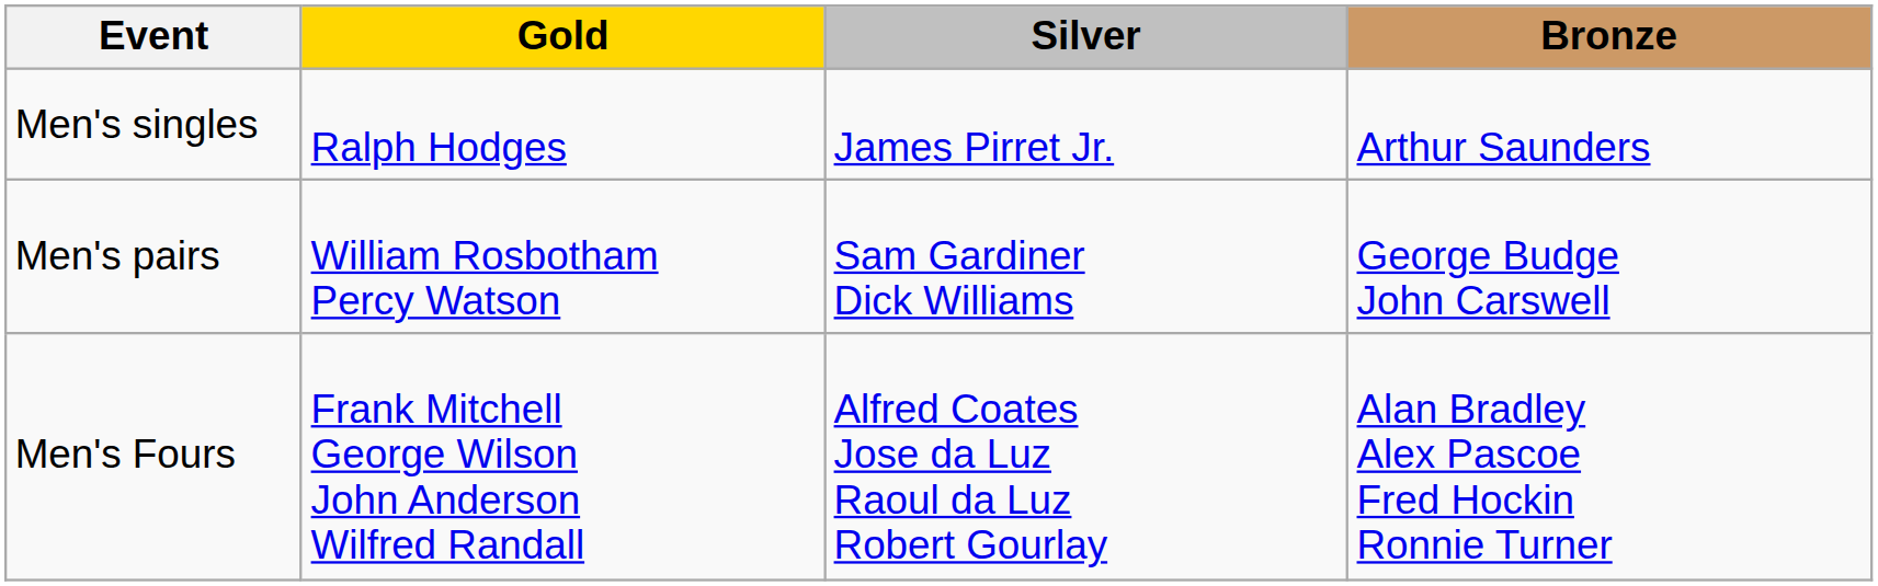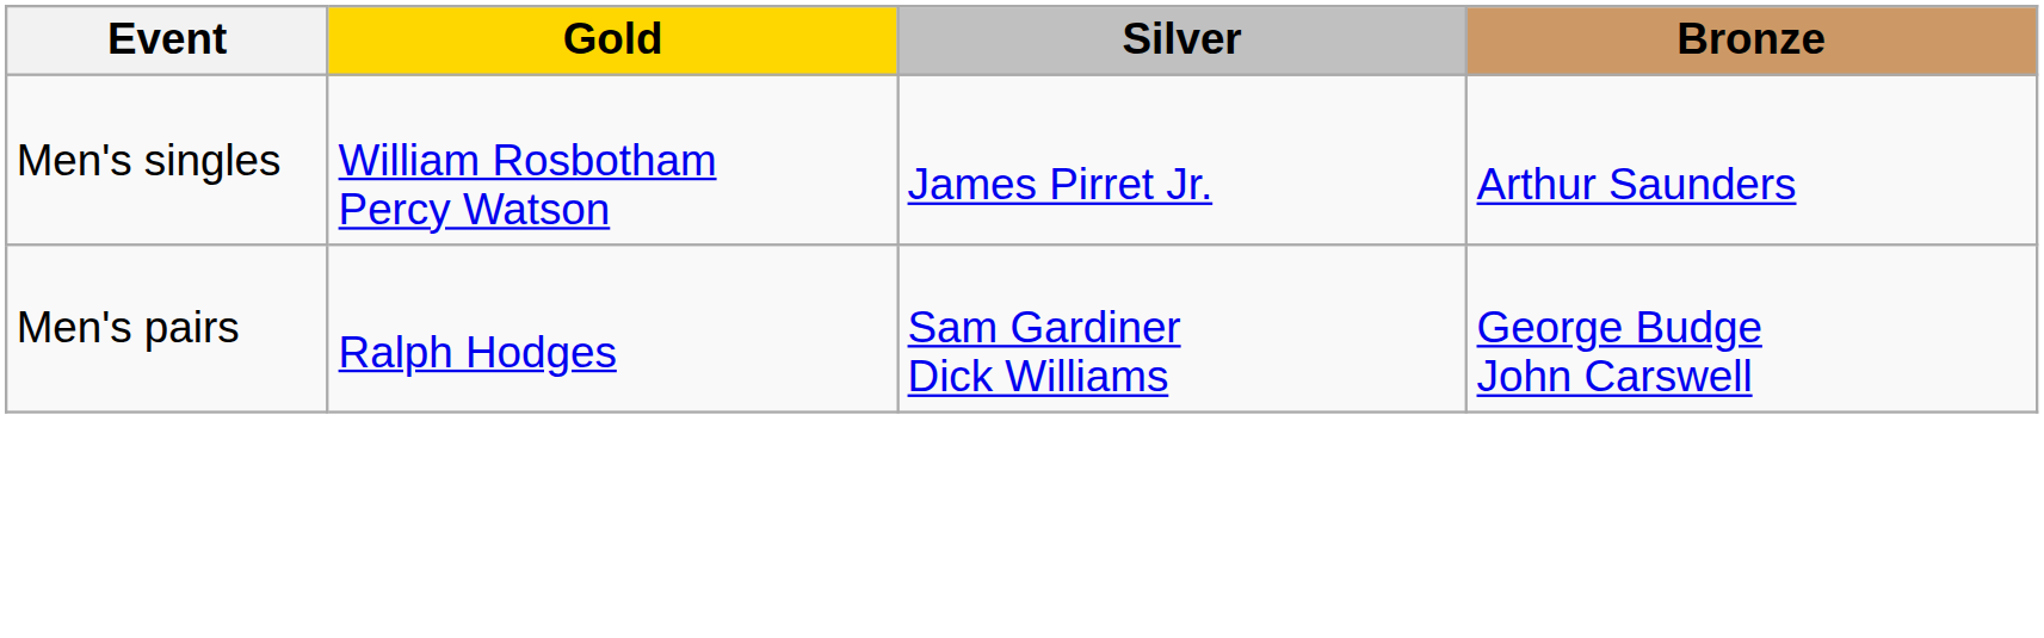 <table class="wikitable" style="font-size: 100%">
 <tr>
 <th width=110>Event</th>
 <th width=200 style="background-color: gold;">Gold</th>
 <th width=200 style="background-color: silver;">Silver</th>
 <th width=200 style="background-color: #cc9966;">Bronze</th>
 </tr>
 <tr>
 <td>Men's singles</td>
-<td> <br><a href='#'>Ralph Hodges</a></td>
+<td> <br><a href='#'>William Rosbotham</a> <br> <a href='#'>Percy Watson</a></td>
 <td> <br><a href='#'>James Pirret Jr.</a></td>
 <td> <br><a href='#'>Arthur Saunders</a></td>
 </tr>
 <tr>
 <td>Men's pairs</td>
-<td> <br><a href='#'>William Rosbotham</a> <br> <a href='#'>Percy Watson</a></td>
+<td> <br><a href='#'>Ralph Hodges</a></td>
 <td> <br><a href='#'>Sam Gardiner</a> <br> <a href='#'>Dick Williams</a></td>
 <td> <br><a href='#'>George Budge</a> <br> <a href='#'>John Carswell</a></td>
 </tr>
-<tr>
-<td>Men's Fours</td>
-<td> <br><a href='#'>Frank Mitchell</a> <br> <a href='#'>George Wilson</a> <br> <a href='#'>John Anderson</a> <br> <a href='#'>Wilfred Randall</a></td>
-<td><br> <a href='#'>Alfred Coates</a><br> <a href='#'>Jose da Luz</a><br> <a href='#'>Raoul da Luz</a><br> <a href='#'>Robert Gourlay</a></td>
-<td><br> <a href='#'>Alan Bradley</a><br> <a href='#'>Alex Pascoe</a><br> <a href='#'>Fred Hockin</a><br> <a href='#'>Ronnie Turner</a></td>
-</tr>
 </table>
